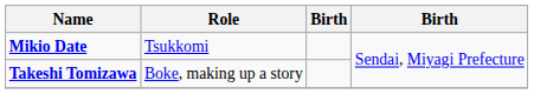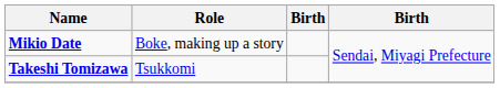 <table class="wikitable" style="font-size:small">
 <tr>
 <th>Name</th>
 <th>Role</th>
 <th>Birth</th>
 <th>Birth</th>
 </tr>
 <tr>
 <td><strong><a href='#'>Mikio Date</a></strong></td>
-<td><a href='#'>Tsukkomi</a></td>
+<td><a href='#'>Boke</a>, making up a story</td>
 <td></td>
 <td rowspan="2"><a href='#'>Sendai</a>, <a href='#'>Miyagi Prefecture</a></td>
 </tr>
 <tr>
 <td><strong><a href='#'>Takeshi Tomizawa</a></strong></td>
-<td><a href='#'>Boke</a>, making up a story</td>
+<td><a href='#'>Tsukkomi</a></td>
 <td></td>
 </tr>
 <tr>
 </tr>
 </table>
